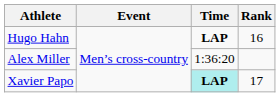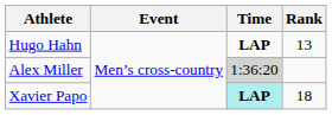 <table class=wikitable style="font-size:90%;">
 <tr>
 <th>Athlete</th>
 <th>Event</th>
 <th>Time</th>
 <th>Rank</th>
 </tr>
 <tr align=center>
 <td align=left><a href='#'>Hugo Hahn</a></td>
 <td align=left rowspan=3><a href='#'>Men’s cross-country</a></td>
 <td><strong>LAP</strong></td>
-<td>16</td>
+<td>13</td>
 </tr>
 <tr align=center>
 <td align=left><a href='#'>Alex Miller</a></td>
-<td>1:36:20</td>
+<td style="background: lightgrey;">1:36:20</td>
 <td></td>
 </tr>
 <tr align=center>
 <td align=left><a href='#'>Xavier Papo</a></td>
 <td style="background: paleturquoise;"><strong>LAP</strong></td>
-<td>17</td>
+<td>18</td>
 </tr>
 </table>
